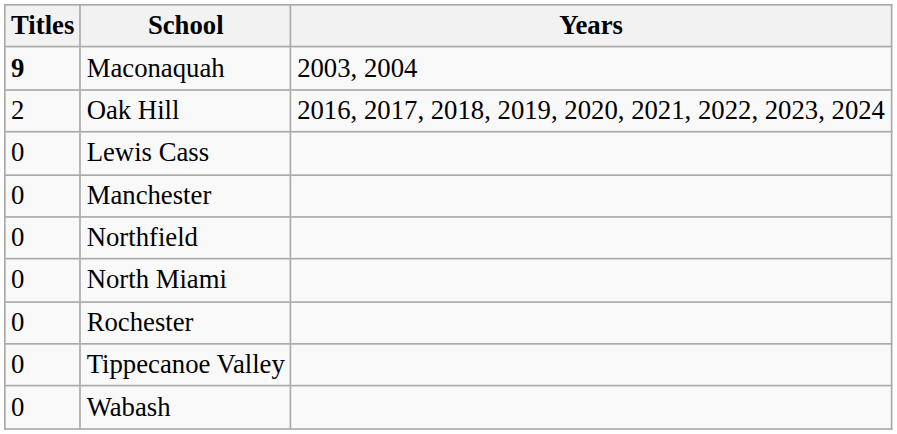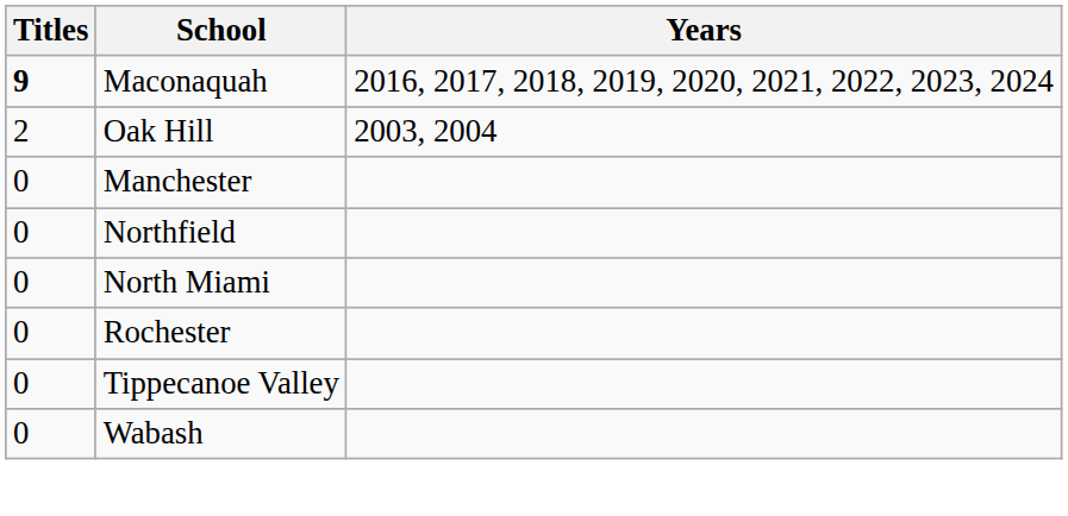 <table class="wikitable">
 <tr>
 <th>Titles</th>
 <th>School</th>
 <th>Years</th>
 </tr>
 <tr>
 <td><strong>9</strong></td>
 <td>Maconaquah</td>
-<td>2003, 2004</td>
+<td>2016, 2017, 2018, 2019, 2020, 2021, 2022, 2023, 2024</td>
 </tr>
 <tr>
 <td>2</td>
 <td>Oak Hill</td>
-<td>2016, 2017, 2018, 2019, 2020, 2021, 2022, 2023, 2024</td>
-</tr>
-<tr>
-<td>0</td>
-<td>Lewis Cass</td>
-<td></td>
+<td>2003, 2004</td>
 </tr>
 <tr>
 <td>0</td>
 <td>Manchester</td>
 <td></td>
 </tr>
 <tr>
 <td>0</td>
 <td>Northfield</td>
 <td></td>
 </tr>
 <tr>
 <td>0</td>
 <td>North Miami</td>
 <td></td>
 </tr>
 <tr>
 <td>0</td>
 <td>Rochester</td>
 <td></td>
 </tr>
 <tr>
 <td>0</td>
 <td>Tippecanoe Valley</td>
 <td></td>
 </tr>
 <tr>
 <td>0</td>
 <td>Wabash</td>
 <td></td>
 </tr>
 </table>
